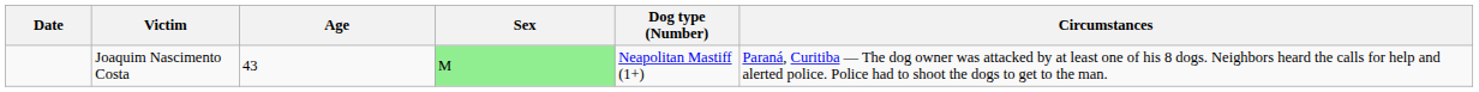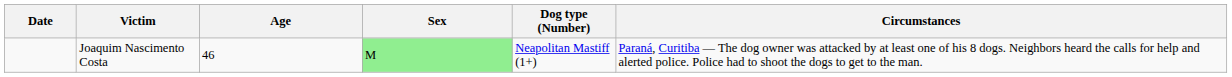 <table class="wikitable sortable">
 <tr>
 <th width="85">Date</th>
 <th style="width:150px;">Victim</th>
 <th>Age</th>
 <th>Sex</th>
 <th style="width:125px;">Dog type (Number)</th>
 <th width="50%">Circumstances</th>
 </tr>
 <tr>
 <td rowspan="2"></td>
 <td>Joaquim Nascimento Costa</td>
-<td>43</td>
+<td>46</td>
 <td style="background: lightgreen;">M</td>
 <td rowspan="2"><a href='#'>Neapolitan Mastiff</a> (1+)</td>
 <td rowspan="2"><a href='#'>Paraná</a>, <a href='#'>Curitiba</a> — The dog owner was attacked by at least one of his 8 dogs. Neighbors heard the calls for help and alerted police. Police had to shoot the dogs to get to the man.</td>
 </tr>
 </table>
